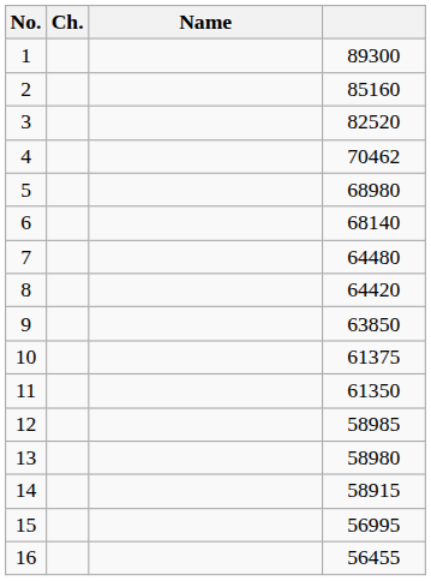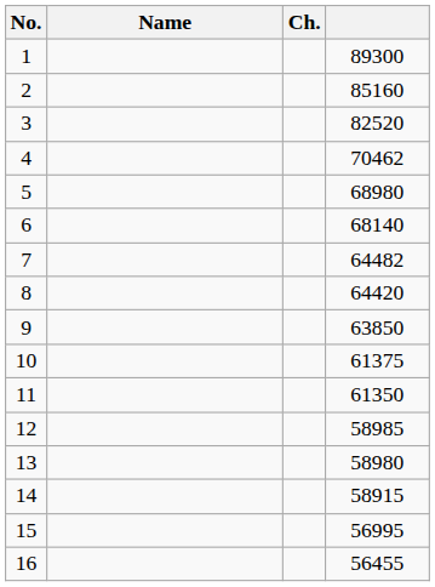 <table class="wikitable" style="text-align: center;">
 <tr>
 <th>No.</th>
+<th align="left"; width=170>Name</th>
 <th>Ch.</th>
-<th align="left"; width=170>Name</th>
 <th width=70></th>
 </tr>
 <tr>
 <td>1</td>
+<td style="text-align:left;"></td>
 <td></td>
-<td style="text-align:left;"></td>
 <td>89300</td>
 </tr>
 <tr>
 <td>2</td>
+<td style="text-align:left;"></td>
 <td></td>
-<td style="text-align:left;"></td>
 <td>85160</td>
 </tr>
 <tr>
 <td>3</td>
+<td style="text-align:left;"></td>
 <td></td>
-<td style="text-align:left;"></td>
 <td>82520</td>
 </tr>
 <tr>
 <td>4</td>
+<td style="text-align:left;"></td>
 <td></td>
-<td style="text-align:left;"></td>
 <td>70462</td>
 </tr>
 <tr>
 <td>5</td>
+<td style="text-align:left;"></td>
 <td></td>
-<td style="text-align:left;"></td>
 <td>68980</td>
 </tr>
 <tr>
 <td>6</td>
+<td style="text-align:left;"></td>
 <td></td>
-<td style="text-align:left;"></td>
 <td>68140</td>
 </tr>
 <tr>
 <td>7</td>
+<td style="text-align:left;"></td>
 <td></td>
-<td style="text-align:left;"></td>
-<td>64480</td>
+<td>64482</td>
 </tr>
 <tr>
 <td>8</td>
+<td style="text-align:left;"></td>
 <td></td>
-<td style="text-align:left;"></td>
 <td>64420</td>
 </tr>
 <tr>
 <td>9</td>
+<td style="text-align:left;"></td>
 <td></td>
-<td style="text-align:left;"></td>
 <td>63850</td>
 </tr>
 <tr>
 <td>10</td>
+<td style="text-align:left;"></td>
 <td></td>
-<td style="text-align:left;"></td>
 <td>61375</td>
 </tr>
 <tr>
 <td>11</td>
+<td style="text-align:left;"></td>
 <td></td>
-<td style="text-align:left;"></td>
 <td>61350</td>
 </tr>
 <tr>
 <td>12</td>
+<td style="text-align:left;"></td>
 <td></td>
-<td style="text-align:left;"></td>
 <td>58985</td>
 </tr>
 <tr>
 <td>13</td>
+<td style="text-align:left;"></td>
 <td></td>
-<td style="text-align:left;"></td>
 <td>58980</td>
 </tr>
 <tr>
 <td>14</td>
+<td style="text-align:left;"></td>
 <td></td>
-<td style="text-align:left;"></td>
 <td>58915</td>
 </tr>
 <tr>
 <td>15</td>
+<td style="text-align:left;"></td>
 <td></td>
-<td style="text-align:left;"></td>
 <td>56995</td>
 </tr>
 <tr>
 <td>16</td>
+<td style="text-align:left;"></td>
 <td></td>
-<td style="text-align:left;"></td>
 <td>56455</td>
 </tr>
 </table>
